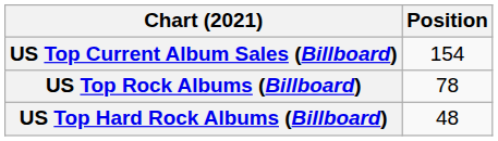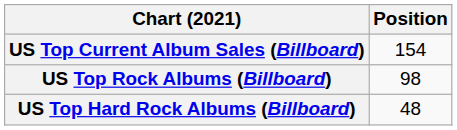 <table class="wikitable sortable plainrowheaders" style="text-align:center">
 <tr>
 <th scope="col">Chart (2021)</th>
 <th scope="col">Position</th>
 </tr>
 <tr>
 <th scope="row">US <a href='#'>Top Current Album Sales</a> (<em><a href='#'>Billboard</a></em>)</th>
 <td>154</td>
 </tr>
 <tr>
 <th scope="row">US <a href='#'>Top Rock Albums</a> (<em><a href='#'>Billboard</a></em>)</th>
-<td>78</td>
+<td>98</td>
 </tr>
 <tr>
 <th scope="row">US <a href='#'>Top Hard Rock Albums</a> (<em><a href='#'>Billboard</a></em>)</th>
 <td>48</td>
 </tr>
 </table>
